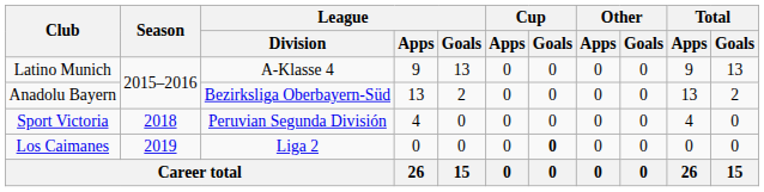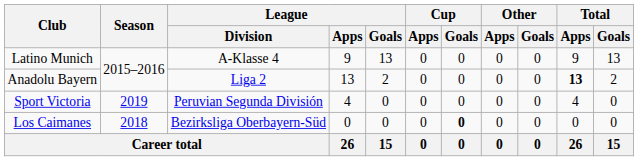 <table class=wikitable style=text-align:center>
 <tr>
 <th rowspan="2">Club</th>
 <th rowspan="2">Season</th>
 <th colspan="3">League</th>
 <th colspan="2">Cup</th>
 <th colspan="2">Other</th>
 <th colspan="2">Total</th>
 </tr>
 <tr>
 <th>Division</th>
 <th>Apps</th>
 <th>Goals</th>
 <th>Apps</th>
 <th>Goals</th>
 <th>Apps</th>
 <th>Goals</th>
 <th>Apps</th>
 <th>Goals</th>
 </tr>
 <tr>
 <td>Latino Munich</td>
 <td rowspan="2">2015–2016</td>
 <td>A-Klasse 4</td>
 <td>9</td>
 <td>13</td>
 <td>0</td>
 <td>0</td>
 <td>0</td>
 <td>0</td>
 <td>9</td>
 <td>13</td>
 </tr>
 <tr>
 <td>Anadolu Bayern</td>
-<td><a href='#'>Bezirksliga Oberbayern-Süd</a></td>
+<td><a href='#'>Liga 2</a></td>
 <td>13</td>
 <td>2</td>
 <td>0</td>
 <td>0</td>
 <td>0</td>
 <td>0</td>
-<td>13</td>
+<td><strong>13</strong></td>
 <td>2</td>
 </tr>
 <tr>
 <td><a href='#'>Sport Victoria</a></td>
-<td><a href='#'>2018</a></td>
+<td><a href='#'>2019</a></td>
 <td><a href='#'>Peruvian Segunda División</a></td>
 <td>4</td>
 <td>0</td>
 <td>0</td>
 <td>0</td>
 <td>0</td>
 <td>0</td>
 <td>4</td>
 <td>0</td>
 </tr>
 <tr>
 <td><a href='#'>Los Caimanes</a></td>
-<td><a href='#'>2019</a></td>
-<td><a href='#'>Liga 2</a></td>
+<td><a href='#'>2018</a></td>
+<td><a href='#'>Bezirksliga Oberbayern-Süd</a></td>
 <td>0</td>
 <td>0</td>
 <td>0</td>
 <td><strong>0</strong></td>
 <td>0</td>
 <td>0</td>
 <td>0</td>
 <td>0</td>
 </tr>
 <tr>
 <th colspan="3"><strong>Career total</strong></th>
 <th>26</th>
 <th>15</th>
 <th>0</th>
 <th>0</th>
 <th>0</th>
 <th>0</th>
 <th>26</th>
 <th>15</th>
 </tr>
 </table>
